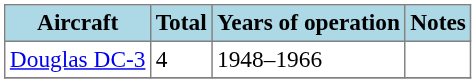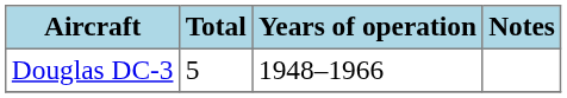 <table class="toccolours sortable" border="1" cellpadding="3" style="border-collapse:collapse">
 <tr bgcolor=lightblue>
 <th>Aircraft</th>
 <th>Total</th>
 <th>Years of operation</th>
 <th>Notes</th>
 </tr>
 <tr>
 <td><a href='#'>Douglas DC-3</a></td>
-<td>4</td>
+<td>5</td>
 <td>1948–1966</td>
 <td></td>
 </tr>
 <tr>
 </tr>
 </table>
